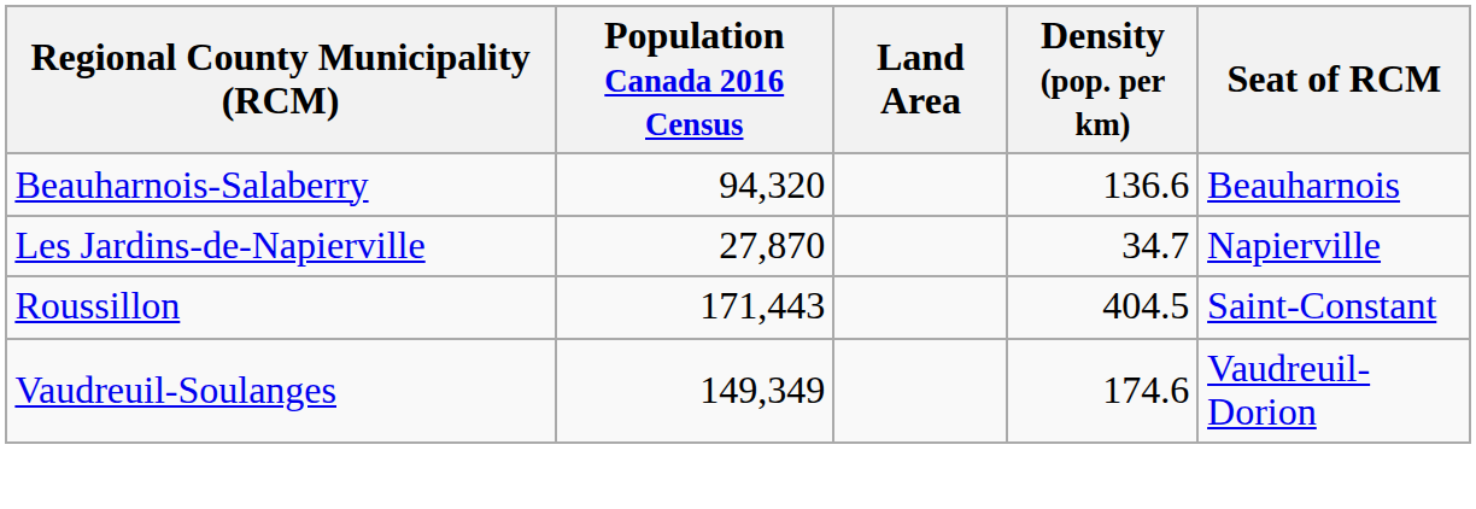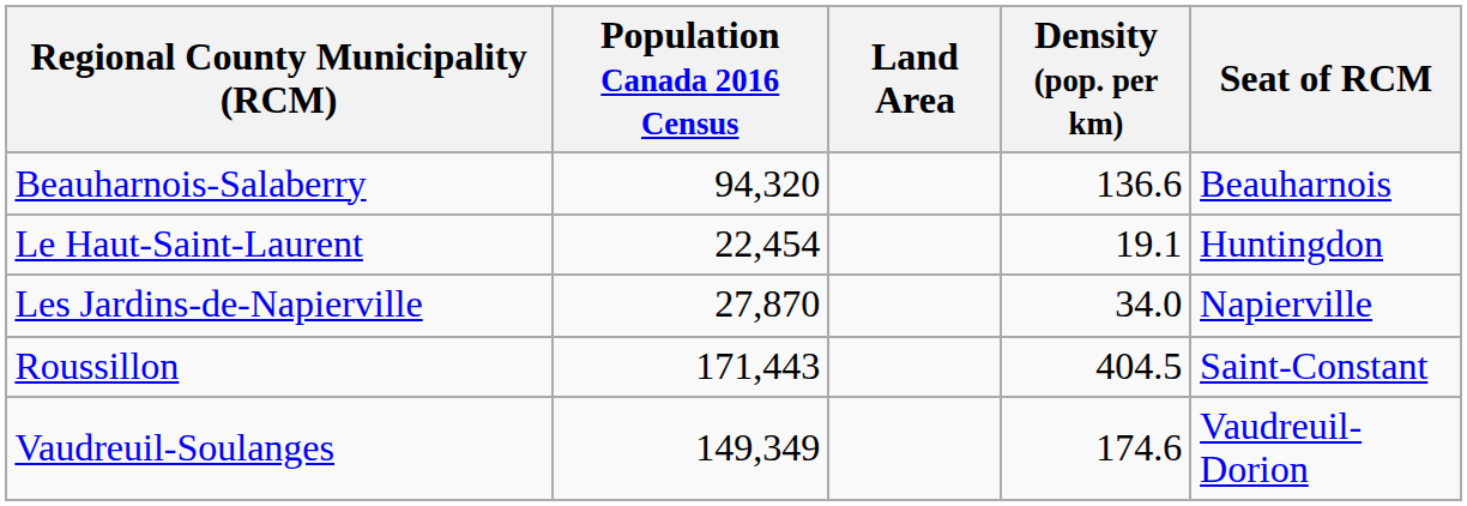 <table class="wikitable sortable" | style="text-align: right">
 <tr>
 <th align="center">Regional County Municipality (RCM)</th>
 <th align="center">Population<br><small><a href='#'>Canada 2016 Census</a></small></th>
 <th align="center">Land Area</th>
 <th align="center">Density<br><small>(pop. per km)</small></th>
 <th align="center">Seat of RCM</th>
 </tr>
 <tr>
 <td align="left"><a href='#'>Beauharnois-Salaberry</a></td>
 <td>94,320</td>
 <td></td>
 <td>136.6</td>
 <td align="left"><a href='#'>Beauharnois</a></td>
 </tr>
 <tr>
+<td align="left"><a href='#'>Le Haut-Saint-Laurent</a></td>
+<td>22,454</td>
+<td></td>
+<td>19.1</td>
+<td align="left"><a href='#'>Huntingdon</a></td>
+</tr>
+<tr>
 <td align="left"><a href='#'>Les Jardins-de-Napierville</a></td>
 <td>27,870</td>
 <td></td>
-<td>34.7</td>
+<td>34.0</td>
 <td align="left"><a href='#'>Napierville</a></td>
 </tr>
 <tr>
 <td align="left"><a href='#'>Roussillon</a></td>
 <td>171,443</td>
 <td></td>
 <td>404.5</td>
 <td align="left"><a href='#'>Saint-Constant</a></td>
 </tr>
 <tr>
 <td align="left"><a href='#'>Vaudreuil-Soulanges</a></td>
 <td>149,349</td>
 <td></td>
 <td>174.6</td>
 <td align="left"><a href='#'>Vaudreuil-Dorion</a></td>
 </tr>
 </table>
